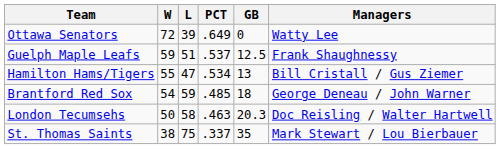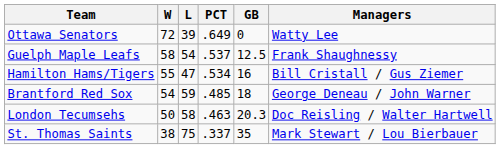 <table class="wikitable">
 <tr>
 <th>Team</th>
 <th>W</th>
 <th>L</th>
 <th>PCT</th>
 <th>GB</th>
 <th>Managers</th>
 </tr>
 <tr>
 <td><a href='#'>Ottawa Senators</a></td>
 <td>72</td>
 <td>39</td>
 <td>.649</td>
 <td>0</td>
 <td><a href='#'>Watty Lee</a></td>
 </tr>
 <tr>
 <td><a href='#'>Guelph Maple Leafs</a></td>
-<td>59</td>
-<td>51</td>
+<td>58</td>
+<td>54</td>
 <td>.537</td>
 <td>12.5</td>
 <td><a href='#'>Frank Shaughnessy</a></td>
 </tr>
 <tr>
 <td><a href='#'>Hamilton Hams/Tigers</a></td>
 <td>55</td>
 <td>47</td>
 <td>.534</td>
-<td>13</td>
+<td>16</td>
 <td><a href='#'>Bill Cristall</a> / <a href='#'>Gus Ziemer</a></td>
 </tr>
 <tr>
 <td><a href='#'>Brantford Red Sox</a></td>
 <td>54</td>
 <td>59</td>
 <td>.485</td>
 <td>18</td>
 <td><a href='#'>George Deneau</a> / <a href='#'>John Warner</a></td>
 </tr>
 <tr>
 <td><a href='#'>London Tecumsehs</a></td>
 <td>50</td>
 <td>58</td>
 <td>.463</td>
 <td>20.3</td>
 <td><a href='#'>Doc Reisling</a> / <a href='#'>Walter Hartwell</a></td>
 </tr>
 <tr>
 <td><a href='#'>St. Thomas Saints</a></td>
 <td>38</td>
 <td>75</td>
 <td>.337</td>
 <td>35</td>
 <td><a href='#'>Mark Stewart</a> / <a href='#'>Lou Bierbauer</a></td>
 </tr>
 </table>
